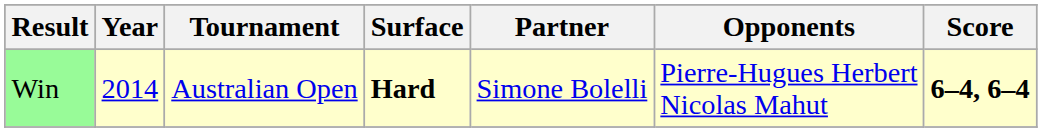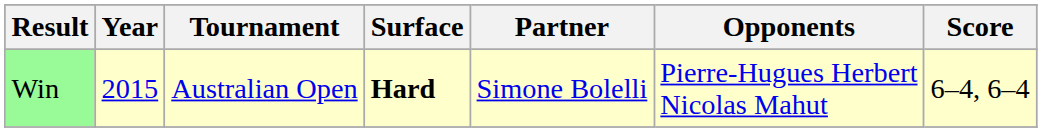 <table class="sortable wikitable">
 <tr>
 <th>Result</th>
 <th>Year</th>
 <th>Tournament</th>
 <th>Surface</th>
 <th>Partner</th>
 <th>Opponents</th>
 <th>Score</th>
 </tr>
 <tr style=background:#ffc>
 <td bgcolor=98FB98>Win</td>
-<td><a href='#'>2014</a></td>
+<td><a href='#'>2015</a></td>
 <td><a href='#'>Australian Open</a></td>
 <td><strong>Hard</strong></td>
 <td> <a href='#'>Simone Bolelli</a></td>
 <td> <a href='#'>Pierre-Hugues Herbert</a> <br> <a href='#'>Nicolas Mahut</a></td>
-<td><strong>6–4, 6–4</strong></td>
+<td>6–4, 6–4</td>
 </tr>
 </table>
